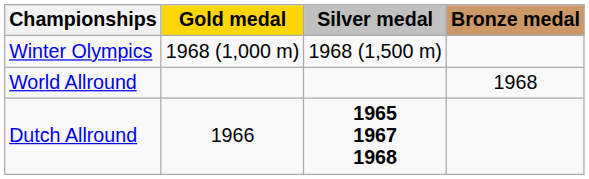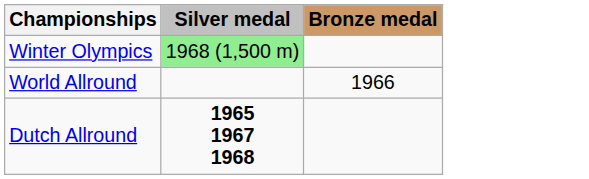 <table class="wikitable" style="text-align:center">
 <tr>
 <th>Championships</th>
-<td bgcolor=gold><strong>Gold medal</strong></td>
 <td bgcolor=silver><strong>Silver medal</strong></td>
 <td bgcolor=cc9966><strong>Bronze medal</strong></td>
 </tr>
 <tr>
 <td align="left"><a href='#'>Winter Olympics</a></td>
-<td>1968 (1,000 m)</td>
-<td>1968 (1,500 m)</td>
+<td style="background: lightgreen;">1968 (1,500 m)</td>
 <td></td>
 </tr>
 <tr>
 <td align="left"><a href='#'>World Allround</a></td>
 <td></td>
-<td></td>
-<td>1968</td>
+<td>1966</td>
 </tr>
 <tr>
 <td align="left"><a href='#'>Dutch Allround</a></td>
-<td>1966</td>
 <td><strong>1965 <br> 1967 <br> 1968</strong></td>
 <td></td>
 </tr>
 </table>
